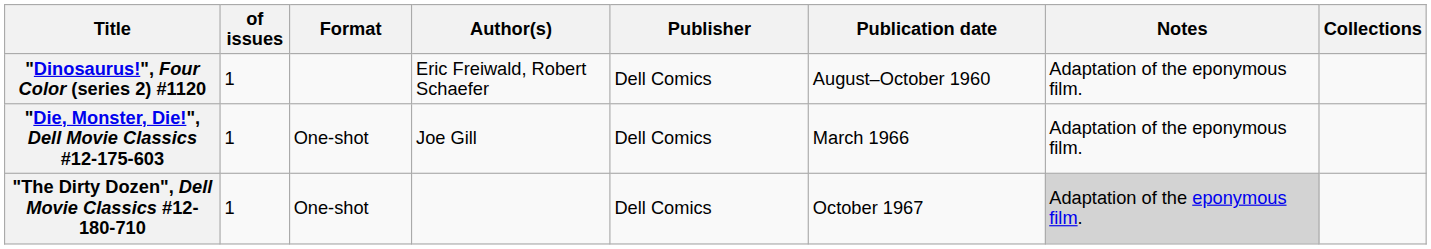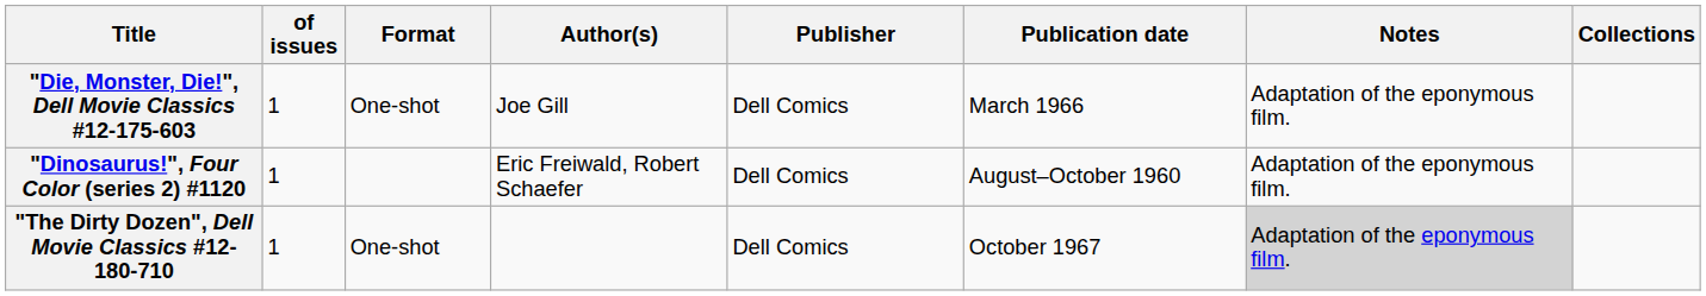 <table class="wikitable">
 <tr>
 <th>Title</th>
 <th style="width:40pt"> of issues</th>
 <th style="width:75pt">Format</th>
 <th style="width:125pt">Author(s)</th>
 <th style="width:125pt">Publisher</th>
 <th style="width:150pt">Publication date</th>
 <th style="width:175pt">Notes</th>
 <th>Collections</th>
 </tr>
 <tr>
+<th>"<a href='#'>Die, Monster, Die!</a>", <em>Dell Movie Classics</em> #12-175-603</th>
+<td>1</td>
+<td>One-shot</td>
+<td>Joe Gill</td>
+<td>Dell Comics</td>
+<td>March 1966</td>
+<td>Adaptation of the eponymous film.</td>
+<td></td>
+</tr>
+<tr>
 <th>"<a href='#'>Dinosaurus!</a>", <em>Four Color</em> (series 2) #1120</th>
 <td>1</td>
 <td></td>
 <td>Eric Freiwald, Robert Schaefer</td>
 <td>Dell Comics</td>
 <td>August–October 1960</td>
-<td>Adaptation of the eponymous film.</td>
-<td></td>
-</tr>
-<tr>
-<th>"<a href='#'>Die, Monster, Die!</a>", <em>Dell Movie Classics</em> #12-175-603</th>
-<td>1</td>
-<td>One-shot</td>
-<td>Joe Gill</td>
-<td>Dell Comics</td>
-<td>March 1966</td>
 <td>Adaptation of the eponymous film.</td>
 <td></td>
 </tr>
 <tr>
 <th>"The Dirty Dozen", <em>Dell Movie Classics</em> #12-180-710</th>
 <td>1</td>
 <td>One-shot</td>
 <td></td>
 <td>Dell Comics</td>
 <td>October 1967</td>
 <td style="background: lightgrey;">Adaptation of the <a href='#'>eponymous film</a>.</td>
 <td></td>
 </tr>
 </table>
